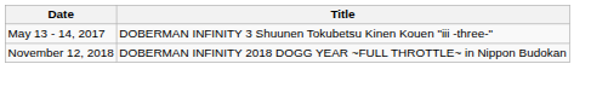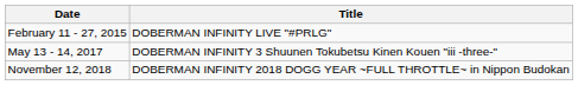 <table class="wikitable">
 <tr>
 <th>Date</th>
 <th>Title</th>
+</tr>
+<tr>
+<td>February 11 - 27, 2015</td>
+<td>DOBERMAN INFINITY LIVE "#PRLG"</td>
 </tr>
 <tr>
 <td>May 13 - 14, 2017</td>
 <td>DOBERMAN INFINITY 3 Shuunen Tokubetsu Kinen Kouen "iii -three-"</td>
 </tr>
 <tr>
 <td>November 12, 2018</td>
 <td>DOBERMAN INFINITY 2018 DOGG YEAR ~FULL THROTTLE~ in Nippon Budokan</td>
 </tr>
 </table>
